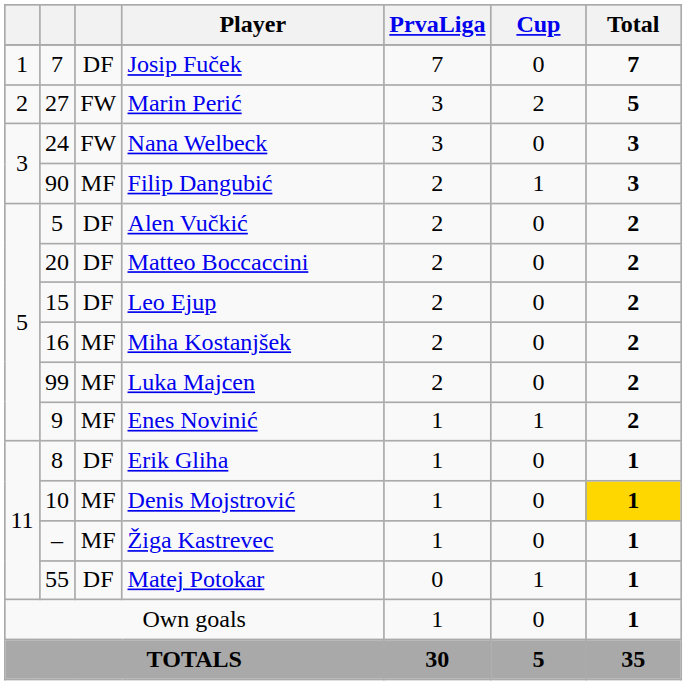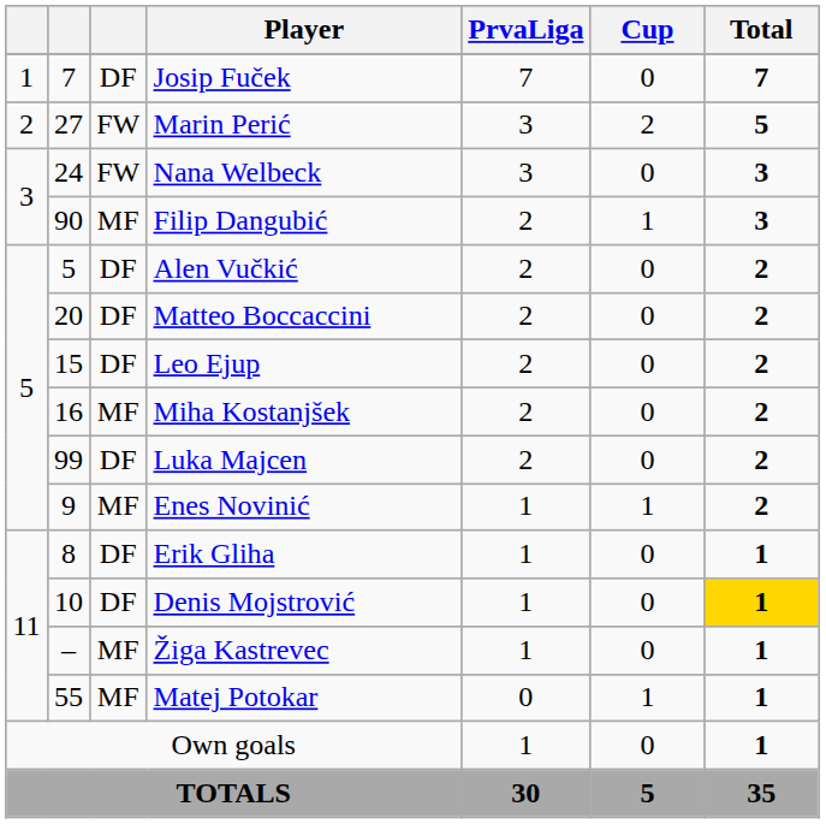 <table class="wikitable sortable" style="font-size:90%; text-align:center">
 <tr>
 <th width=10></th>
 <th width=10></th>
 <th width=10></th>
 <th width=150>Player</th>
 <th width=50><a href='#'>PrvaLiga</a></th>
 <th width=50><a href='#'>Cup</a></th>
 <th width=50>Total</th>
 </tr>
 <tr>
 </tr>
 <tr>
 <td>1</td>
 <td>7</td>
 <td>DF</td>
 <td align=left> <a href='#'>Josip Fuček</a></td>
 <td>7</td>
 <td>0</td>
 <td><strong>7</strong></td>
 </tr>
 <tr>
 <td>2</td>
 <td>27</td>
 <td>FW</td>
 <td align=left> <a href='#'>Marin Perić</a></td>
 <td>3</td>
 <td>2</td>
 <td><strong>5</strong></td>
 </tr>
 <tr>
 <td rowspan="2">3</td>
 <td>24</td>
 <td>FW</td>
 <td align=left> <a href='#'>Nana Welbeck</a></td>
 <td>3</td>
 <td>0</td>
 <td><strong>3</strong></td>
 </tr>
 <tr>
 <td>90</td>
 <td>MF</td>
 <td align=left> <a href='#'>Filip Dangubić</a></td>
 <td>2</td>
 <td>1</td>
 <td><strong>3</strong></td>
 </tr>
 <tr>
 <td rowspan="6">5</td>
 <td>5</td>
 <td>DF</td>
 <td align=left> <a href='#'>Alen Vučkić</a></td>
 <td>2</td>
 <td>0</td>
 <td><strong>2</strong></td>
 </tr>
 <tr>
 <td>20</td>
 <td>DF</td>
 <td align=left> <a href='#'>Matteo Boccaccini</a></td>
 <td>2</td>
 <td>0</td>
 <td><strong>2</strong></td>
 </tr>
 <tr>
 <td>15</td>
 <td>DF</td>
 <td align=left> <a href='#'>Leo Ejup</a></td>
 <td>2</td>
 <td>0</td>
 <td><strong>2</strong></td>
 </tr>
 <tr>
 <td>16</td>
 <td>MF</td>
 <td align=left> <a href='#'>Miha Kostanjšek</a></td>
 <td>2</td>
 <td>0</td>
 <td><strong>2</strong></td>
 </tr>
 <tr>
 <td>99</td>
-<td>MF</td>
+<td>DF</td>
 <td align=left> <a href='#'>Luka Majcen</a></td>
 <td>2</td>
 <td>0</td>
 <td><strong>2</strong></td>
 </tr>
 <tr>
 <td>9</td>
 <td>MF</td>
 <td align=left> <a href='#'>Enes Novinić</a></td>
 <td>1</td>
 <td>1</td>
 <td><strong>2</strong></td>
 </tr>
 <tr>
 <td rowspan="4">11</td>
 <td>8</td>
 <td>DF</td>
 <td align=left> <a href='#'>Erik Gliha</a></td>
 <td>1</td>
 <td>0</td>
 <td><strong>1</strong></td>
 </tr>
 <tr>
 <td>10</td>
-<td>MF</td>
+<td>DF</td>
 <td align=left> <a href='#'>Denis Mojstrović</a></td>
 <td>1</td>
 <td>0</td>
 <td style="background: gold;"><strong>1</strong></td>
 </tr>
 <tr>
 <td>–</td>
 <td>MF</td>
 <td align=left> <a href='#'>Žiga Kastrevec</a></td>
 <td>1</td>
 <td>0</td>
 <td><strong>1</strong></td>
 </tr>
 <tr>
 <td>55</td>
-<td>DF</td>
+<td>MF</td>
 <td align=left> <a href='#'>Matej Potokar</a></td>
 <td>0</td>
 <td>1</td>
 <td><strong>1</strong></td>
 </tr>
 <tr>
 <td colspan="4">Own goals</td>
 <td>1</td>
 <td>0</td>
 <td><strong>1</strong></td>
 </tr>
 <tr bgcolor="#A9A9A9">
 <td colspan=4><strong>TOTALS</strong></td>
 <td><strong>30</strong></td>
 <td><strong>5</strong></td>
 <td><strong>35</strong></td>
 </tr>
 </table>
